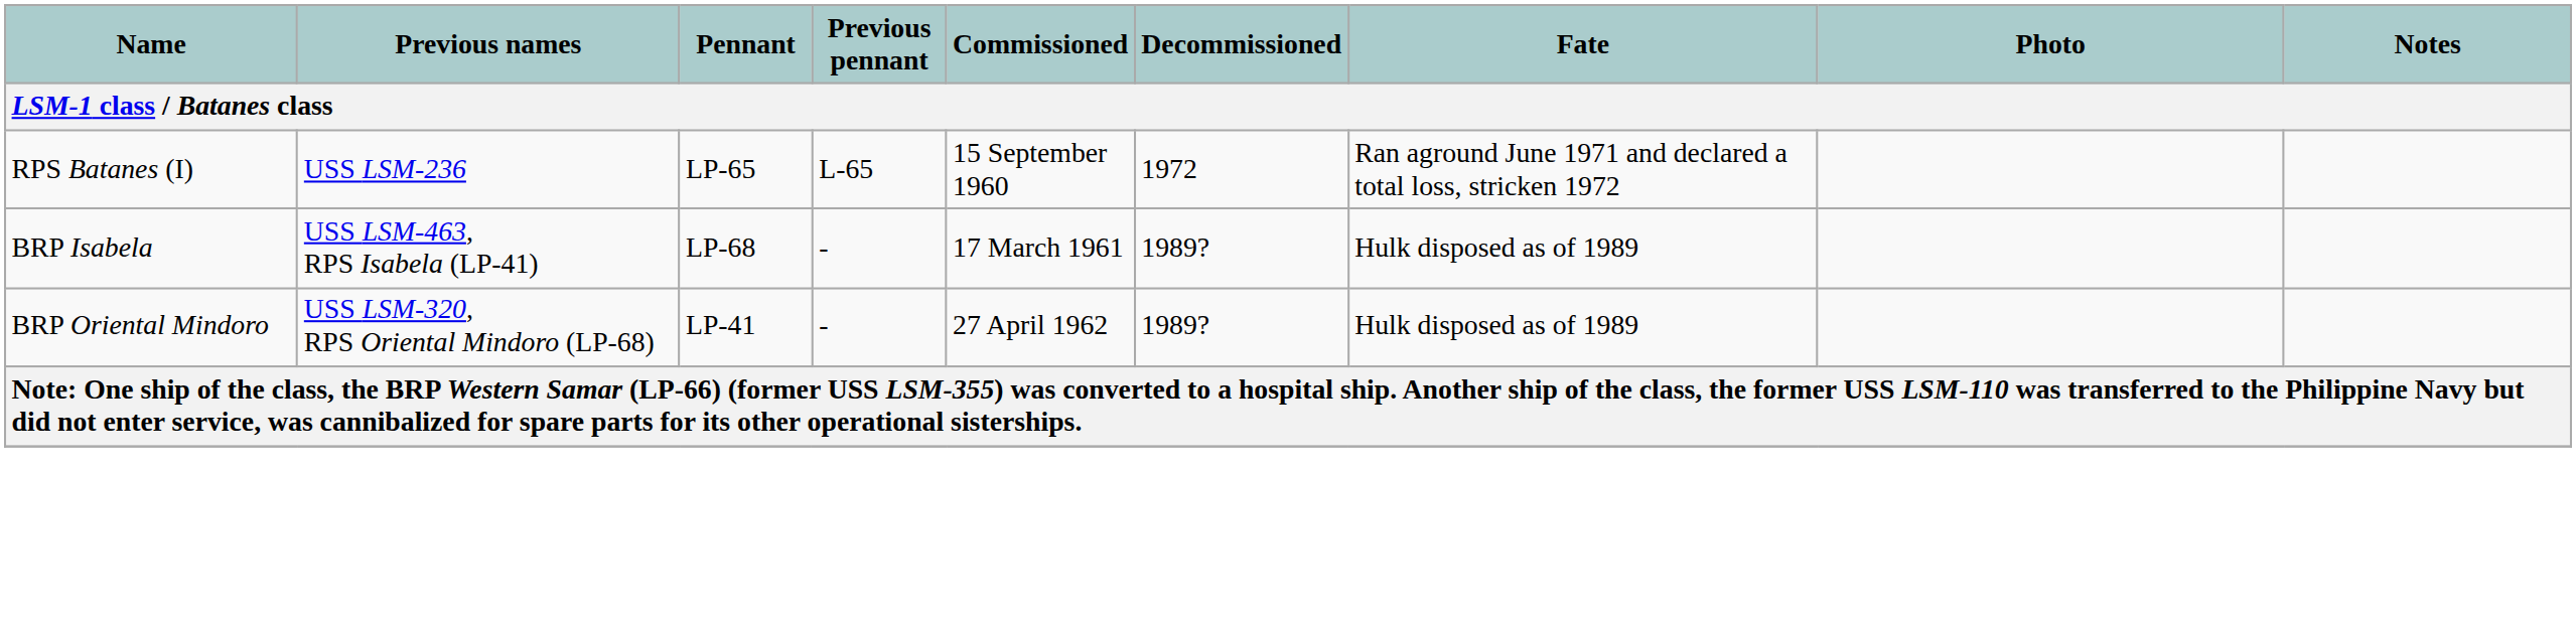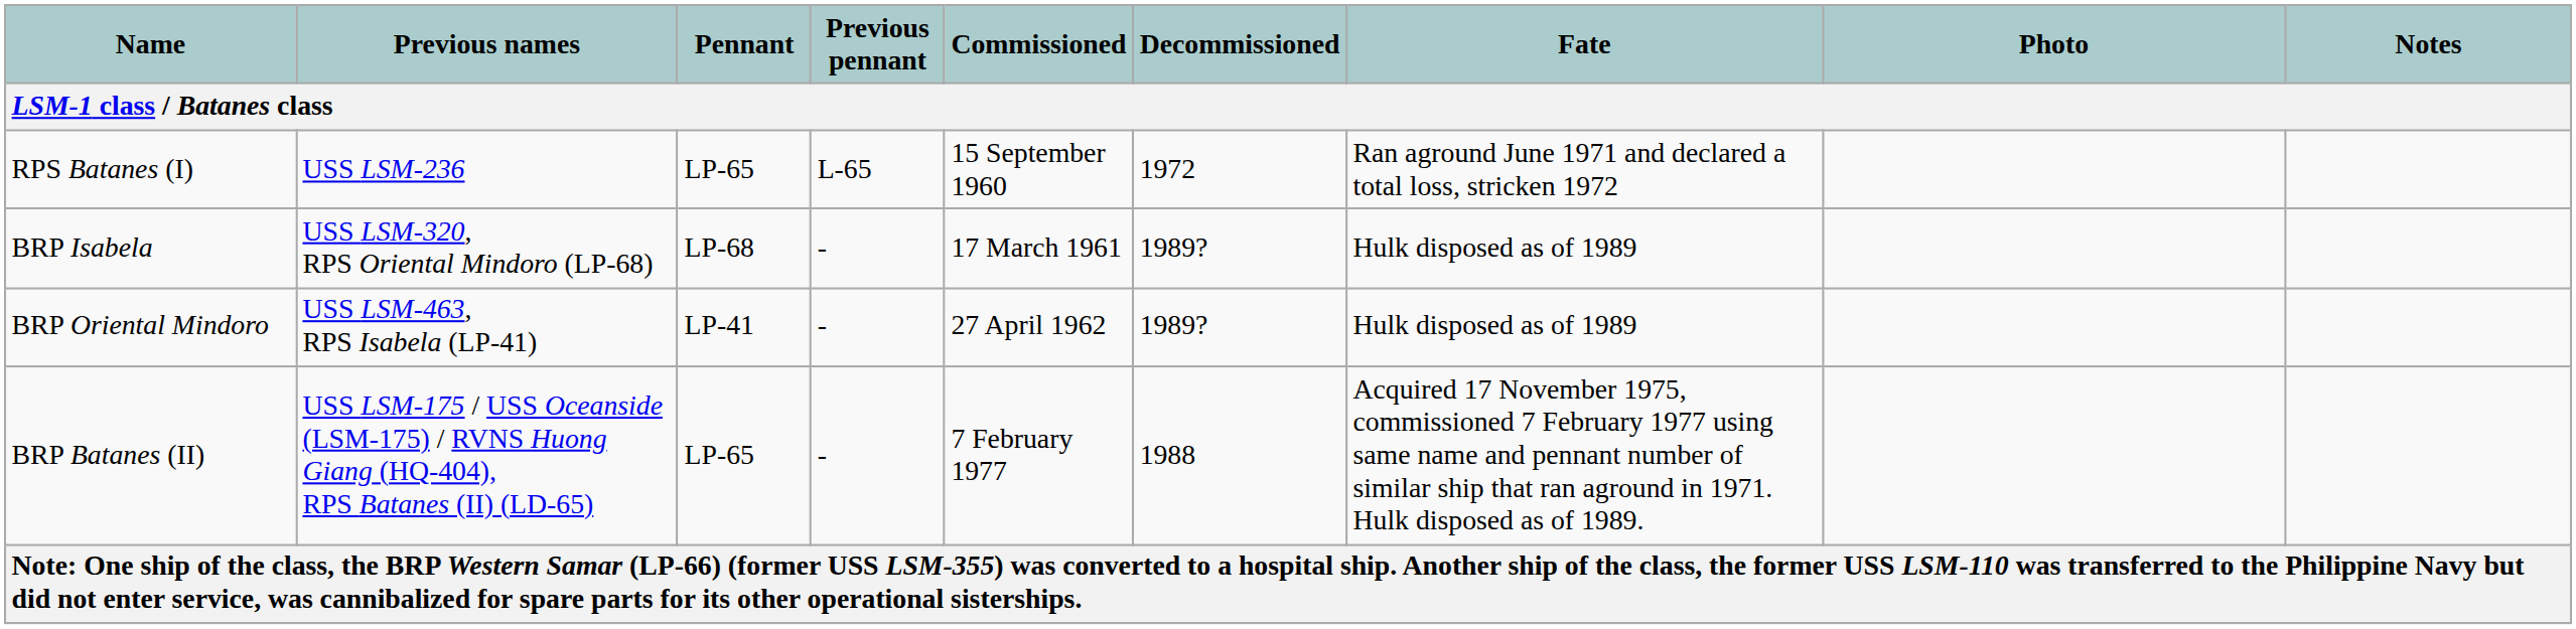 <table class="wikitable" style="font-size:85%;">
 <tr>
 <th style="text-align: center; background: #aacccc;" width="150">Name</th>
 <th style="text-align: center; background: #aacccc;" width="200">Previous names</th>
 <th style="text-align: center; background: #aacccc;" width="60">Pennant</th>
 <th style="text-align: center; background: #aacccc;" width="60">Previous pennant</th>
 <th style="text-align: center; background: #aacccc;" width="50">Commissioned</th>
 <th style="text-align: center; background: #aacccc;" width="50">Decommissioned</th>
 <th style="text-align: center; background: #aacccc;" width="250">Fate</th>
 <th style="text-align: center; background: #aacccc;" width="250">Photo</th>
 <th style="text-align: center; background: #aacccc;" width="150">Notes</th>
 </tr>
 <tr>
 <th style="text-align: left;" colspan="9"><a href='#'><em>LSM-1</em> class</a> / <em>Batanes</em> class</th>
 </tr>
 <tr>
 <td>RPS <em>Batanes</em> (I)</td>
 <td><a href='#'>USS <em>LSM-236</em></a></td>
 <td>LP-65</td>
 <td>L-65</td>
 <td>15 September 1960</td>
 <td>1972</td>
 <td>Ran aground June 1971 and declared a total loss, stricken 1972</td>
 <td></td>
 <td></td>
 </tr>
 <tr>
 <td>BRP <em>Isabela</em></td>
-<td><a href='#'>USS <em>LSM-463</em></a>,<br>RPS <em>Isabela</em> (LP-41)</td>
+<td><a href='#'>USS <em>LSM-320</em></a>,<br>RPS <em>Oriental Mindoro</em> (LP-68)</td>
 <td>LP-68</td>
 <td>-</td>
 <td>17 March 1961</td>
 <td>1989?</td>
 <td>Hulk disposed as of 1989</td>
 <td></td>
 <td></td>
 </tr>
 <tr>
 <td>BRP <em>Oriental Mindoro</em></td>
-<td><a href='#'>USS <em>LSM-320</em></a>,<br>RPS <em>Oriental Mindoro</em> (LP-68)</td>
+<td><a href='#'>USS <em>LSM-463</em></a>,<br>RPS <em>Isabela</em> (LP-41)</td>
 <td>LP-41</td>
 <td>-</td>
 <td>27 April 1962</td>
 <td>1989?</td>
 <td>Hulk disposed as of 1989</td>
 <td></td>
 <td></td>
 </tr>
 <tr>
+<td>BRP <em>Batanes</em> (II)</td>
+<td><a href='#'>USS <em>LSM-175</em></a> / <a href='#'>USS <em>Oceanside</em> (LSM-175)</a> / <a href='#'>RVNS <em>Huong Giang</em> (HQ-404),<br>RPS <em>Batanes</em> (II) (LD-65)</a></td>
+<td>LP-65</td>
+<td>-</td>
+<td>7 February 1977</td>
+<td>1988</td>
+<td>Acquired 17 November 1975, commissioned 7 February 1977 using same name and pennant number of similar ship that ran aground in 1971. Hulk disposed as of 1989.</td>
+<td></td>
+<td></td>
+</tr>
+<tr>
 <th style="text-align: left;" colspan="9">Note: One ship of the class, the BRP <em>Western Samar</em> (LP-66) (former USS <em>LSM-355</em>) was converted to a hospital ship. Another ship of the class, the former USS <em>LSM-110</em> was transferred to the Philippine Navy but did not enter service, was cannibalized for spare parts for its other operational sisterships.</th>
 </tr>
 <tr>
 </tr>
 </table>
